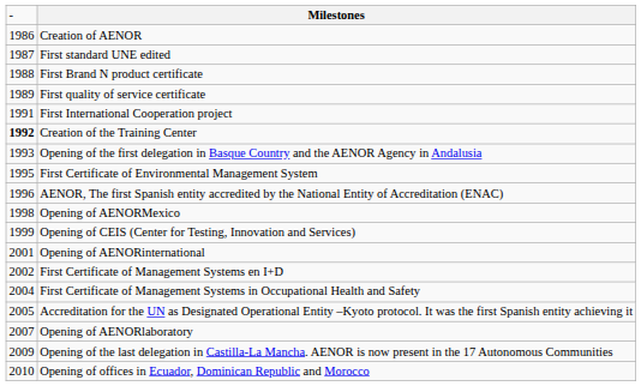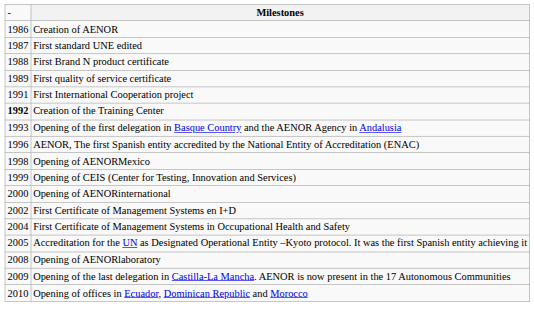 <table class="wikitable sortable" style="margin:1em auto">
 <tr>
 <td>-</td>
 <th>Milestones</th>
 </tr>
 <tr>
 <td>1986</td>
 <td>Creation of AENOR</td>
 </tr>
 <tr>
 <td>1987</td>
 <td>First standard UNE edited</td>
 </tr>
 <tr>
 <td>1988</td>
 <td>First Brand N product certificate</td>
 </tr>
 <tr>
 <td>1989</td>
 <td>First quality of service certificate</td>
 </tr>
 <tr>
 <td>1991</td>
 <td>First International Cooperation project</td>
 </tr>
 <tr>
 <td><strong>1992</strong></td>
 <td>Creation of the Training Center</td>
 </tr>
 <tr>
 <td>1993</td>
 <td>Opening of the first delegation in <a href='#'>Basque Country</a> and the AENOR Agency in <a href='#'>Andalusia</a></td>
 </tr>
 <tr>
-<td>1995</td>
-<td>First Certificate of Environmental Management System</td>
-</tr>
-<tr>
 <td>1996</td>
 <td>AENOR, The first Spanish entity accredited by the National Entity of Accreditation (ENAC)</td>
 </tr>
 <tr>
 <td>1998</td>
 <td>Opening of AENORMexico</td>
 </tr>
 <tr>
 <td>1999</td>
 <td>Opening of CEIS (Center for Testing, Innovation and Services)</td>
 </tr>
 <tr>
-<td>2001</td>
+<td>2000</td>
 <td>Opening of AENORinternational</td>
 </tr>
 <tr>
 <td>2002</td>
 <td>First Certificate of Management Systems en I+D</td>
 </tr>
 <tr>
 <td>2004</td>
 <td>First Certificate of Management Systems in Occupational Health and Safety</td>
 </tr>
 <tr>
 <td>2005</td>
 <td>Accreditation for the <a href='#'>UN</a> as Designated Operational Entity –Kyoto protocol. It was the first Spanish entity achieving it</td>
 </tr>
 <tr>
-<td>2007</td>
+<td>2008</td>
 <td>Opening of  AENORlaboratory</td>
 </tr>
 <tr>
 <td>2009</td>
 <td>Opening of the last delegation in <a href='#'>Castilla-La Mancha</a>. AENOR is now present in the 17 Autonomous Communities</td>
 </tr>
 <tr>
 <td>2010</td>
 <td>Opening of offices in <a href='#'>Ecuador</a>, <a href='#'>Dominican Republic</a> and <a href='#'>Morocco</a></td>
 </tr>
 </table>
